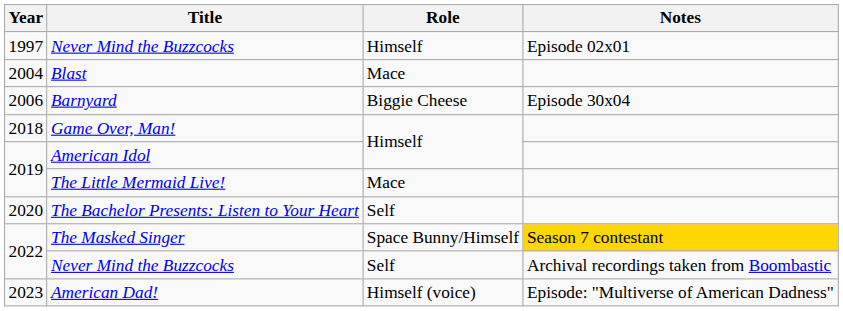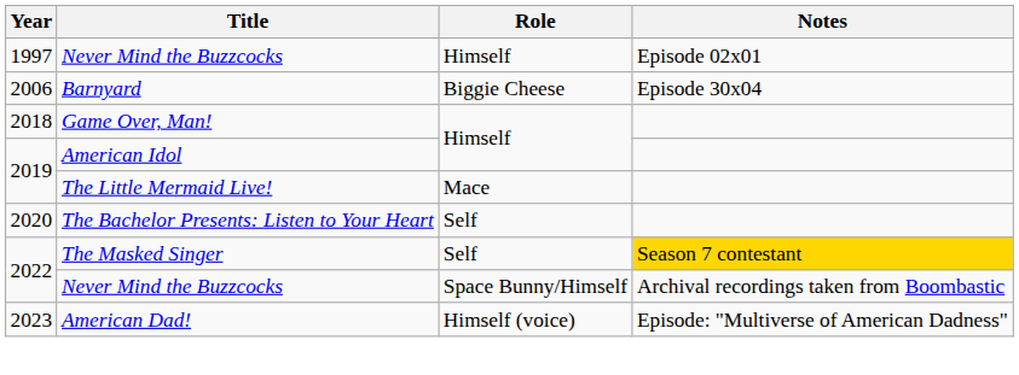 <table class="wikitable sortable">
 <tr>
 <th>Year</th>
 <th>Title</th>
 <th>Role</th>
 <th>Notes</th>
 </tr>
 <tr>
 <td>1997</td>
 <td><em><a href='#'>Never Mind the Buzzcocks</a></em></td>
 <td>Himself</td>
 <td>Episode 02x01</td>
-</tr>
-<tr>
-<td>2004</td>
-<td><em><a href='#'>Blast</a></em></td>
-<td>Mace</td>
-<td></td>
 </tr>
 <tr>
 <td>2006</td>
 <td><em><a href='#'>Barnyard</a></em></td>
 <td>Biggie Cheese</td>
 <td>Episode 30x04</td>
 </tr>
 <tr>
 <td>2018</td>
 <td><em><a href='#'>Game Over, Man!</a></em></td>
 <td rowspan=2>Himself</td>
 <td></td>
 </tr>
 <tr>
 <td rowspan=2>2019</td>
 <td><em><a href='#'>American Idol</a></em></td>
 <td></td>
 </tr>
 <tr>
 <td><em><a href='#'>The Little Mermaid Live!</a></em></td>
 <td>Mace</td>
 <td></td>
 </tr>
 <tr>
 <td>2020</td>
 <td><em><a href='#'>The Bachelor Presents: Listen to Your Heart</a></em></td>
 <td>Self</td>
 <td></td>
 </tr>
 <tr>
 <td rowspan="2">2022</td>
 <td><em><a href='#'>The Masked Singer</a></em></td>
-<td>Space Bunny/Himself</td>
+<td>Self</td>
 <td style="background: gold;">Season 7 contestant</td>
 </tr>
 <tr>
 <td><em><a href='#'>Never Mind the Buzzcocks</a></em></td>
-<td>Self</td>
+<td>Space Bunny/Himself</td>
 <td>Archival recordings taken from <a href='#'>Boombastic</a></td>
 </tr>
 <tr>
 <td rowspan="2">2023</td>
 <td><em><a href='#'>American Dad!</a></em></td>
 <td>Himself (voice)</td>
 <td>Episode: "Multiverse of American Dadness"</td>
 </tr>
 </table>
